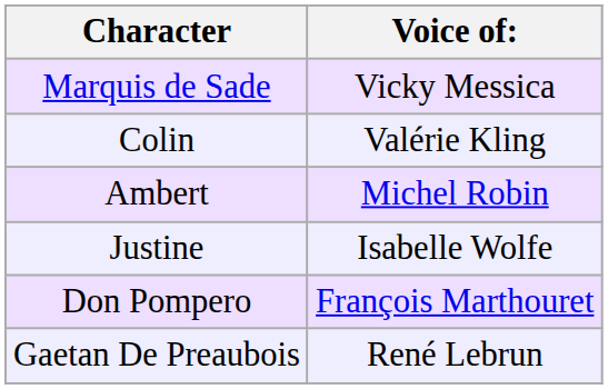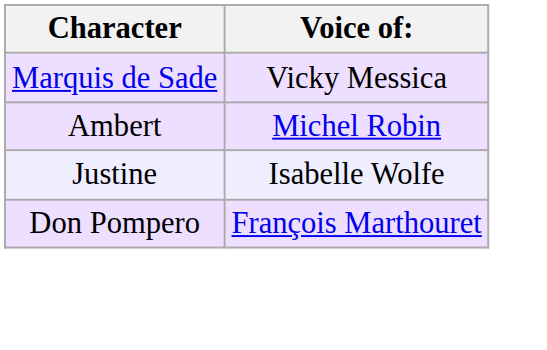 <table class="wikitable" style="text-align:center; background:#EEDEFF">
 <tr>
 <th>Character</th>
 <th>Voice of:</th>
 </tr>
 <tr>
 <td><a href='#'>Marquis de Sade</a></td>
 <td>Vicky Messica</td>
-</tr>
-<tr bgcolor="EEEEFF">
-<td>Colin</td>
-<td>Valérie Kling</td>
 </tr>
 <tr>
 <td>Ambert</td>
 <td><a href='#'>Michel Robin</a></td>
 </tr>
 <tr bgcolor="EEEEFF">
 <td>Justine</td>
 <td>Isabelle Wolfe</td>
 </tr>
 <tr>
 <td>Don Pompero</td>
 <td><a href='#'>François Marthouret</a></td>
 </tr>
-<tr bgcolor="EEEEFF">
-<td>Gaetan De Preaubois</td>
-<td>René Lebrun</td>
-</tr>
 </table>
